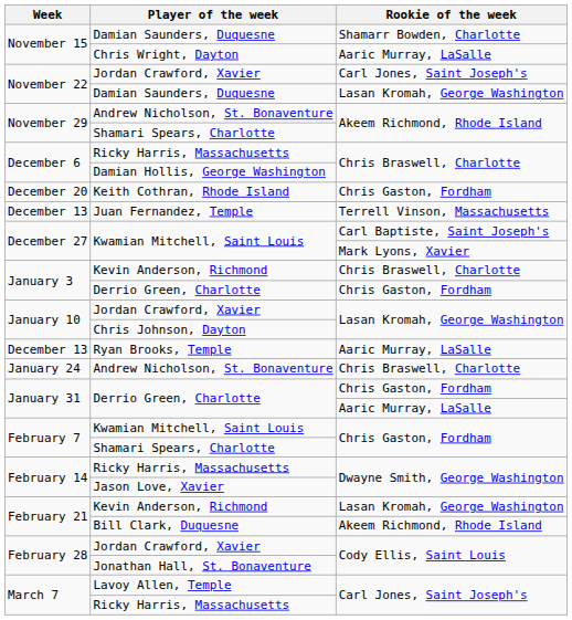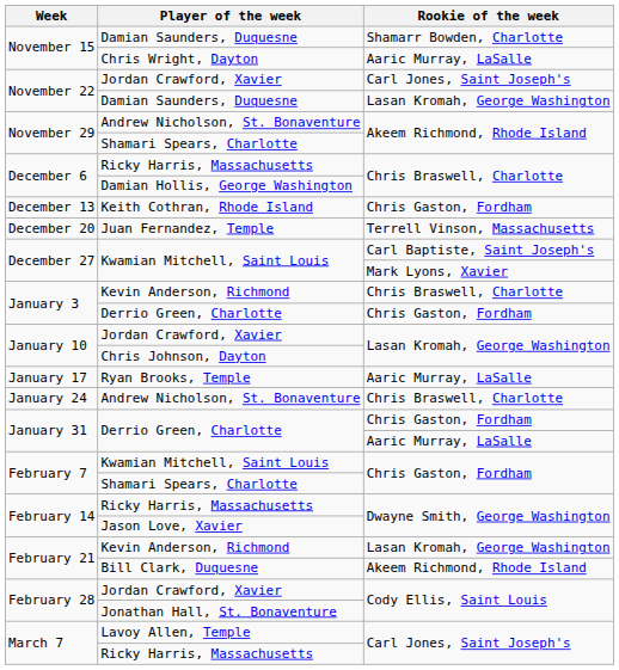 <table class="wikitable">
 <tr>
 <th>Week</th>
 <th>Player of the week</th>
 <th>Rookie of the week</th>
 </tr>
 <tr>
 <td rowspan="2" style="vertical-align:middle;">November 15</td>
 <td>Damian Saunders, <a href='#'>Duquesne</a></td>
 <td>Shamarr Bowden, <a href='#'>Charlotte</a></td>
 </tr>
 <tr>
 <td>Chris Wright, <a href='#'>Dayton</a></td>
 <td>Aaric Murray, <a href='#'>LaSalle</a></td>
 </tr>
 <tr>
 <td rowspan="2" style="vertical-align:middle;">November 22</td>
 <td>Jordan Crawford, <a href='#'>Xavier</a></td>
 <td>Carl Jones, <a href='#'>Saint Joseph's</a></td>
 </tr>
 <tr>
 <td>Damian Saunders, <a href='#'>Duquesne</a></td>
 <td>Lasan Kromah, <a href='#'>George Washington</a></td>
 </tr>
 <tr>
 <td rowspan="2" style="vertical-align:middle;">November 29</td>
 <td>Andrew Nicholson, <a href='#'>St. Bonaventure</a></td>
 <td rowspan="2" colspan="3" style="text-align:left;">Akeem Richmond, <a href='#'>Rhode Island</a></td>
 </tr>
 <tr>
 <td>Shamari Spears, <a href='#'>Charlotte</a></td>
 </tr>
 <tr>
 <td rowspan="2" style="vertical-align:middle;">December 6</td>
 <td>Ricky Harris, <a href='#'>Massachusetts</a></td>
 <td rowspan="2" colspan="3" style="text-align:left;">Chris Braswell, <a href='#'>Charlotte</a></td>
 </tr>
 <tr>
 <td>Damian Hollis, <a href='#'>George Washington</a></td>
 </tr>
 <tr>
-<td>December 20</td>
+<td>December 13</td>
 <td>Keith Cothran, <a href='#'>Rhode Island</a></td>
 <td>Chris Gaston, <a href='#'>Fordham</a></td>
 </tr>
 <tr>
-<td>December 13</td>
+<td>December 20</td>
 <td>Juan Fernandez, <a href='#'>Temple</a></td>
 <td>Terrell Vinson, <a href='#'>Massachusetts</a></td>
 </tr>
 <tr>
 <td rowspan="2" style="vertical-align:middle;">December 27</td>
 <td rowspan="2" style="text-align:left;">Kwamian Mitchell, <a href='#'>Saint Louis</a></td>
 <td>Carl Baptiste, <a href='#'>Saint Joseph's</a></td>
 </tr>
 <tr>
 <td>Mark Lyons, <a href='#'>Xavier</a></td>
 </tr>
 <tr>
 <td rowspan="2" style="vertical-align:middle;">January 3</td>
 <td>Kevin Anderson, <a href='#'>Richmond</a></td>
 <td>Chris Braswell, <a href='#'>Charlotte</a></td>
 </tr>
 <tr>
 <td>Derrio Green, <a href='#'>Charlotte</a></td>
 <td>Chris Gaston, <a href='#'>Fordham</a></td>
 </tr>
 <tr>
 <td rowspan="2" style="vertical-align:middle;">January 10</td>
 <td>Jordan Crawford, <a href='#'>Xavier</a></td>
 <td rowspan="2" colspan="3" style="text-align:left;">Lasan Kromah, <a href='#'>George Washington</a></td>
 </tr>
 <tr>
 <td>Chris Johnson, <a href='#'>Dayton</a></td>
 </tr>
 <tr>
-<td>December 13</td>
+<td>January 17</td>
 <td>Ryan Brooks, <a href='#'>Temple</a></td>
 <td>Aaric Murray, <a href='#'>LaSalle</a></td>
 </tr>
 <tr>
 <td>January 24</td>
 <td>Andrew Nicholson, <a href='#'>St. Bonaventure</a></td>
 <td>Chris Braswell, <a href='#'>Charlotte</a></td>
 </tr>
 <tr>
 <td rowspan="2" style="vertical-align:middle;">January 31</td>
 <td rowspan="2" style="text-align:left;">Derrio Green, <a href='#'>Charlotte</a></td>
 <td>Chris Gaston, <a href='#'>Fordham</a></td>
 </tr>
 <tr>
 <td>Aaric Murray, <a href='#'>LaSalle</a></td>
 </tr>
 <tr>
 <td rowspan="2" style="vertical-align:middle;">February 7</td>
 <td>Kwamian Mitchell, <a href='#'>Saint Louis</a></td>
 <td rowspan="2" colspan="3" style="text-align:left;">Chris Gaston, <a href='#'>Fordham</a></td>
 </tr>
 <tr>
 <td>Shamari Spears, <a href='#'>Charlotte</a></td>
 </tr>
 <tr>
 <td rowspan="2" style="vertical-align:middle;">February 14</td>
 <td>Ricky Harris, <a href='#'>Massachusetts</a></td>
 <td rowspan="2" colspan="3" style="text-align:left;">Dwayne Smith, <a href='#'>George Washington</a></td>
 </tr>
 <tr>
 <td>Jason Love, <a href='#'>Xavier</a></td>
 </tr>
 <tr>
 <td rowspan="2" style="vertical-align:middle;">February 21</td>
 <td>Kevin Anderson, <a href='#'>Richmond</a></td>
 <td>Lasan Kromah, <a href='#'>George Washington</a></td>
 </tr>
 <tr>
 <td>Bill Clark, <a href='#'>Duquesne</a></td>
 <td>Akeem Richmond, <a href='#'>Rhode Island</a></td>
 </tr>
 <tr>
 <td rowspan="2" style="vertical-align:middle;">February 28</td>
 <td>Jordan Crawford, <a href='#'>Xavier</a></td>
 <td rowspan="2" colspan="3" style="text-align:left;">Cody Ellis, <a href='#'>Saint Louis</a></td>
 </tr>
 <tr>
 <td>Jonathan Hall, <a href='#'>St. Bonaventure</a></td>
 </tr>
 <tr>
 <td rowspan="2" style="vertical-align:middle;">March 7</td>
 <td>Lavoy Allen, <a href='#'>Temple</a></td>
 <td rowspan="2" colspan="3" style="text-align:left;">Carl Jones, <a href='#'>Saint Joseph's</a></td>
 </tr>
 <tr>
 <td>Ricky Harris, <a href='#'>Massachusetts</a></td>
 </tr>
 </table>
